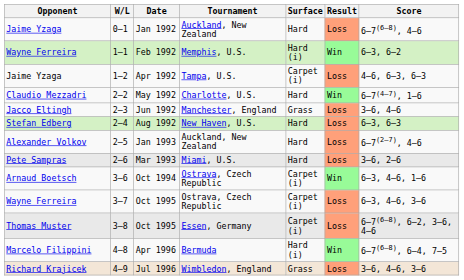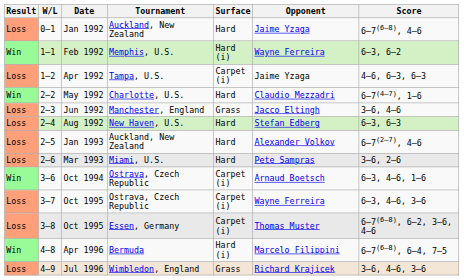 <table class="sortable wikitable">
 <tr>
-<th style="width:160px">Opponent</th>
+<th style="width:40px">Result</th>
 <th style="width:30px" class="unsortable">W/L</th>
 <th style="width:65px">Date</th>
 <th style="width:160px">Tournament</th>
 <th style="width:55px">Surface</th>
-<th style="width:40px">Result</th>
+<th style="width:160px">Opponent</th>
 <th style="width:150px" class="unsortable">Score</th>
 </tr>
 <tr>
-<td> <a href='#'>Jaime Yzaga</a></td>
+<td style="background:#ffa07a;">Loss</td>
 <td>0–1</td>
 <td>Jan 1992</td>
 <td><a href='#'>Auckland</a>, New Zealand</td>
 <td>Hard</td>
-<td style="background:#ffa07a;">Loss</td>
+<td> <a href='#'>Jaime Yzaga</a></td>
 <td>6–7<sup>(6–8)</sup>, 4–6</td>
 </tr>
 <tr style="background:#d4f1c5;">
-<td> <a href='#'>Wayne Ferreira</a></td>
+<td style="background:#98fb98;">Win</td>
 <td>1–1</td>
 <td>Feb 1992</td>
 <td><a href='#'>Memphis</a>, U.S.</td>
 <td>Hard (i)</td>
-<td style="background:#98fb98;">Win</td>
+<td> <a href='#'>Wayne Ferreira</a></td>
 <td>6–3, 6–2</td>
 </tr>
 <tr>
-<td> Jaime Yzaga</td>
+<td style="background:#ffa07a;">Loss</td>
 <td>1–2</td>
 <td>Apr 1992</td>
 <td><a href='#'>Tampa</a>, U.S.</td>
 <td>Carpet (i)</td>
-<td style="background:#ffa07a;">Loss</td>
+<td> Jaime Yzaga</td>
 <td>4–6, 6–3, 6–3</td>
 </tr>
 <tr>
-<td> <a href='#'>Claudio Mezzadri</a></td>
+<td style="background:#98fb98;">Win</td>
 <td>2–2</td>
 <td>May 1992</td>
 <td><a href='#'>Charlotte</a>, U.S.</td>
 <td>Hard</td>
-<td style="background:#98fb98;">Win</td>
+<td> <a href='#'>Claudio Mezzadri</a></td>
 <td>6–7<sup>(4–7)</sup>, 1–6</td>
 </tr>
 <tr>
-<td> <a href='#'>Jacco Eltingh</a></td>
+<td style="background:#ffa07a;">Loss</td>
 <td>2–3</td>
 <td>Jun 1992</td>
 <td><a href='#'>Manchester</a>, England</td>
 <td>Grass</td>
-<td style="background:#ffa07a;">Loss</td>
+<td> <a href='#'>Jacco Eltingh</a></td>
 <td>3–6, 4–6</td>
 </tr>
 <tr style="background:#d4f1c5;">
-<td> <a href='#'>Stefan Edberg</a></td>
+<td style="background:#ffa07a;">Loss</td>
 <td>2–4</td>
 <td>Aug 1992</td>
 <td><a href='#'>New Haven</a>, U.S.</td>
 <td>Hard</td>
-<td style="background:#ffa07a;">Loss</td>
+<td> <a href='#'>Stefan Edberg</a></td>
 <td>6–3, 6–3</td>
 </tr>
 <tr>
-<td> <a href='#'>Alexander Volkov</a></td>
+<td style="background:#ffa07a;">Loss</td>
 <td>2–5</td>
 <td>Jan 1993</td>
 <td>Auckland, New Zealand</td>
 <td>Hard</td>
-<td style="background:#ffa07a;">Loss</td>
+<td> <a href='#'>Alexander Volkov</a></td>
 <td>6–7<sup>(2–7)</sup>, 4–6</td>
 </tr>
 <tr style="background:#e9e9e9;">
-<td> <a href='#'>Pete Sampras</a></td>
+<td style="background:#ffa07a;">Loss</td>
 <td>2–6</td>
 <td>Mar 1993</td>
 <td><a href='#'>Miami</a>, U.S.</td>
 <td>Hard</td>
-<td style="background:#ffa07a;">Loss</td>
+<td> <a href='#'>Pete Sampras</a></td>
 <td>3–6, 2–6</td>
 </tr>
 <tr>
-<td> <a href='#'>Arnaud Boetsch</a></td>
+<td style="background:#98fb98;">Win</td>
 <td>3–6</td>
 <td>Oct 1994</td>
 <td><a href='#'>Ostrava</a>, Czech Republic</td>
 <td>Carpet (i)</td>
-<td style="background:#98fb98;">Win</td>
+<td> <a href='#'>Arnaud Boetsch</a></td>
 <td>6–3, 4–6, 1–6</td>
 </tr>
 <tr>
-<td> <a href='#'>Wayne Ferreira</a></td>
+<td style="background:#ffa07a;">Loss</td>
 <td>3–7</td>
 <td>Oct 1995</td>
 <td>Ostrava, Czech Republic</td>
 <td>Carpet (i)</td>
-<td style="background:#ffa07a;">Loss</td>
+<td> <a href='#'>Wayne Ferreira</a></td>
 <td>6–3, 4–6, 3–6</td>
 </tr>
 <tr style="background:#e9e9e9;">
-<td> <a href='#'>Thomas Muster</a></td>
+<td style="background:#ffa07a;">Loss</td>
 <td>3–8</td>
 <td>Oct 1995</td>
 <td><a href='#'>Essen</a>, Germany</td>
 <td>Carpet (i)</td>
-<td style="background:#ffa07a;">Loss</td>
+<td> <a href='#'>Thomas Muster</a></td>
 <td>6–7<sup>(6–8)</sup>, 6–2, 3–6, 4–6</td>
 </tr>
 <tr>
-<td> <a href='#'>Marcelo Filippini</a></td>
+<td style="background:#98fb98;">Win</td>
 <td>4–8</td>
 <td>Apr 1996</td>
 <td><a href='#'>Bermuda</a></td>
 <td>Hard (i)</td>
-<td style="background:#98fb98;">Win</td>
+<td> <a href='#'>Marcelo Filippini</a></td>
 <td>6–7<sup>(6–8)</sup>, 6–4, 7–5</td>
 </tr>
 <tr style="background:#f3e6d7;">
-<td> <a href='#'>Richard Krajicek</a></td>
+<td style="background:#ffa07a;">Loss</td>
 <td>4–9</td>
 <td>Jul 1996</td>
 <td><a href='#'>Wimbledon</a>, England</td>
 <td>Grass</td>
-<td style="background:#ffa07a;">Loss</td>
+<td> <a href='#'>Richard Krajicek</a></td>
 <td>3–6, 4–6, 3–6</td>
 </tr>
 </table>
